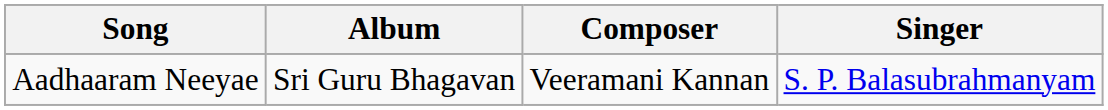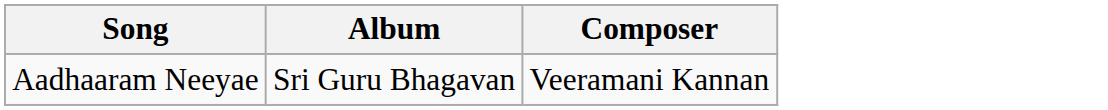 <table class="wikitable">
 <tr>
 <th>Song</th>
 <th>Album</th>
 <th>Composer</th>
-<th>Singer</th>
 </tr>
 <tr>
 <td>Aadhaaram Neeyae</td>
 <td>Sri Guru Bhagavan</td>
 <td>Veeramani Kannan</td>
-<td><a href='#'>S. P. Balasubrahmanyam</a></td>
 </tr>
 </table>
